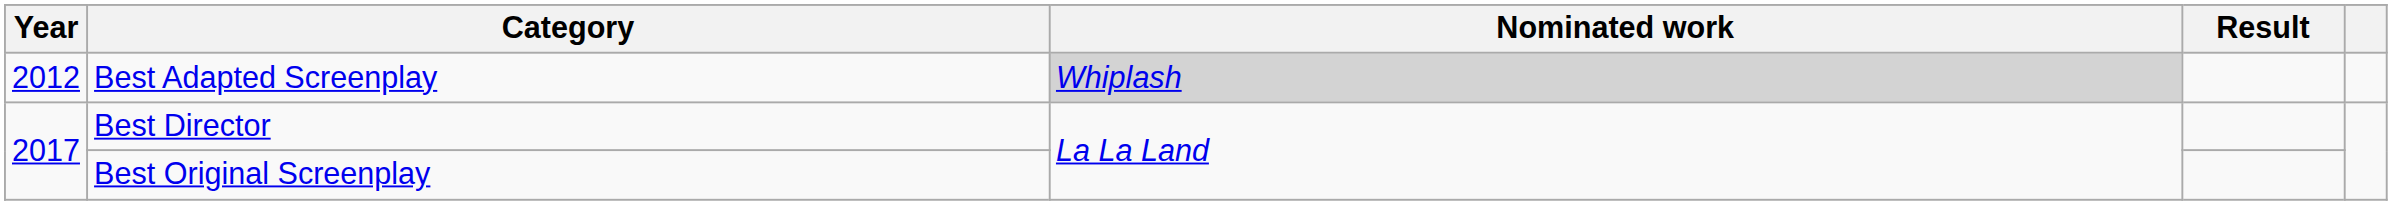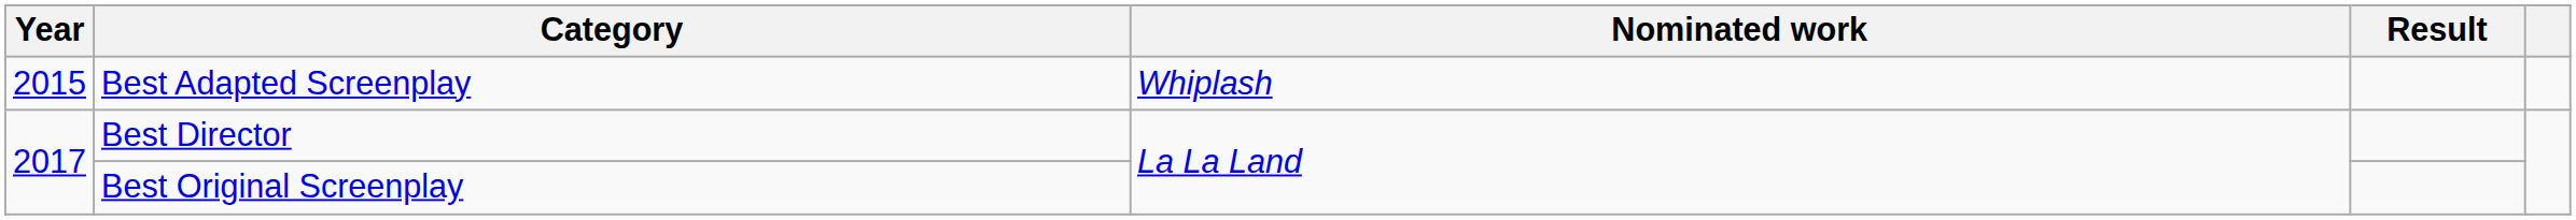 <table class=wikitable>
 <tr>
 <th scope="col" style="width:1em;">Year</th>
 <th scope="col" style="width:33em;">Category</th>
 <th scope="col" style="width:39em;">Nominated work</th>
 <th scope="col" style="width:5em;">Result</th>
 <th scope="col" style="width:1em;"></th>
 </tr>
 <tr>
-<td><a href='#'>2012</a></td>
+<td><a href='#'>2015</a></td>
 <td><a href='#'>Best Adapted Screenplay</a></td>
-<td style="background: lightgrey;"><em><a href='#'>Whiplash</a></em></td>
+<td><em><a href='#'>Whiplash</a></em></td>
 <td></td>
 <td></td>
 </tr>
 <tr>
 <td rowspan="2"><a href='#'>2017</a></td>
 <td><a href='#'>Best Director</a></td>
 <td rowspan="2"><em><a href='#'>La La Land</a></em></td>
 <td></td>
 <td rowspan="2"></td>
 </tr>
 <tr>
 <td><a href='#'>Best Original Screenplay</a></td>
 <td></td>
 </tr>
 </table>
